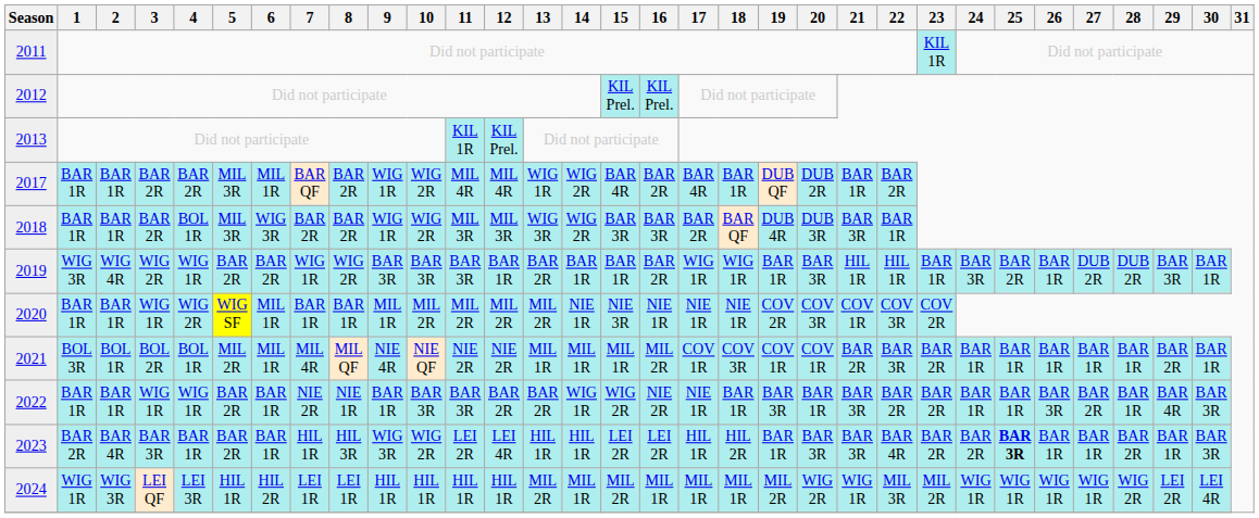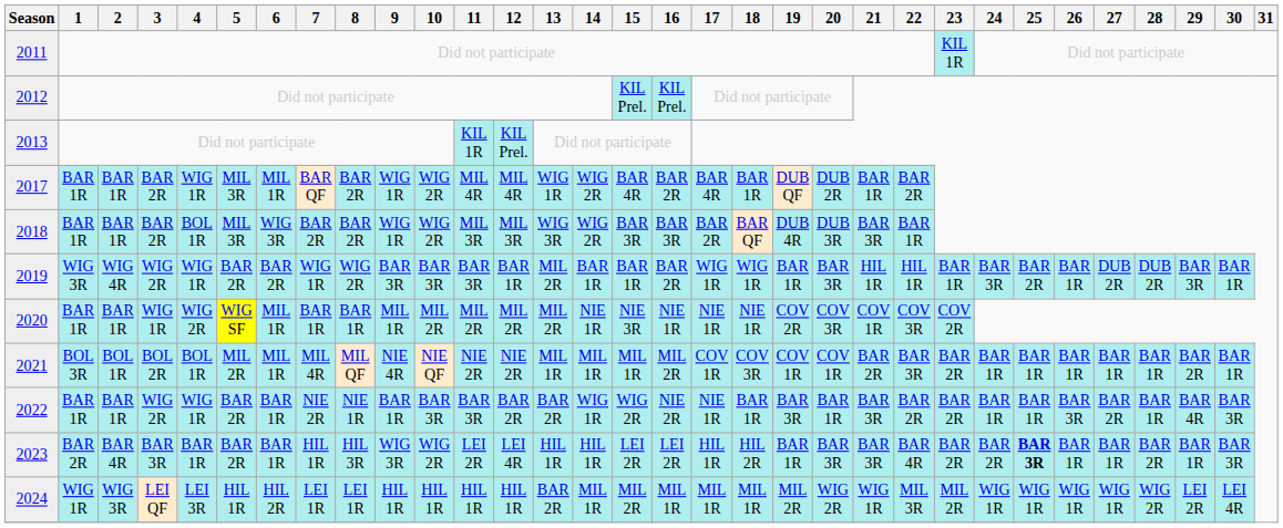 <table class="wikitable" style="width:28%; margin:0; font-size:84%">
 <tr>
 <th>Season</th>
 <th>1</th>
 <th>2</th>
 <th>3</th>
 <th>4</th>
 <th>5</th>
 <th>6</th>
 <th>7</th>
 <th>8</th>
 <th>9</th>
 <th>10</th>
 <th>11</th>
 <th>12</th>
 <th>13</th>
 <th>14</th>
 <th>15</th>
 <th>16</th>
 <th>17</th>
 <th>18</th>
 <th>19</th>
 <th>20</th>
 <th>21</th>
 <th>22</th>
 <th>23</th>
 <th>24</th>
 <th>25</th>
 <th>26</th>
 <th>27</th>
 <th>28</th>
 <th>29</th>
 <th>30</th>
 <th>31</th>
 </tr>
 <tr>
 <td style="text-align:center; background:#efefef;"><a href='#'>2011</a></td>
 <td colspan="22" style="text-align:center; color:#ccc;">Did not participate</td>
 <td style="text-align:center; background:#afeeee;"><a href='#'>KIL</a><br>1R</td>
 <td colspan="8" style="text-align:center; color:#ccc;">Did not participate</td>
 </tr>
 <tr>
 <td style="text-align:center; background:#efefef;"><a href='#'>2012</a><br></td>
 <td colspan="14" style="text-align:center; color:#ccc;">Did not participate</td>
 <td style="text-align:center; background:#afeeee;"><a href='#'>KIL</a><br>Prel.</td>
 <td style="text-align:center; background:#afeeee;"><a href='#'>KIL</a><br>Prel.</td>
 <td colspan="4" style="text-align:center; color:#ccc;">Did not participate</td>
 </tr>
 <tr>
 <td style="text-align:center; background:#efefef;"><a href='#'>2013</a> <br></td>
 <td colspan="10" style="text-align:center; color:#ccc;">Did not participate</td>
 <td style="text-align:center; background:#afeeee;"><a href='#'>KIL</a><br>1R</td>
 <td style="text-align:center; background:#afeeee;"><a href='#'>KIL</a><br>Prel.</td>
 <td colspan="4" style="text-align:center; color:#ccc;">Did not participate</td>
 </tr>
 <tr>
 <td style="text-align:center; background:#efefef;"><a href='#'>2017</a></td>
 <td style="text-align:center; background:#afeeee;"><a href='#'>BAR</a><br>1R</td>
 <td style="text-align:center; background:#afeeee;"><a href='#'>BAR</a><br>1R</td>
 <td style="text-align:center; background:#afeeee;"><a href='#'>BAR</a><br>2R</td>
-<td style="text-align:center; background:#afeeee;"><a href='#'>BAR</a><br>2R</td>
+<td style="text-align:center; background:#afeeee;"><a href='#'>WIG</a><br>1R</td>
 <td style="text-align:center; background:#afeeee;"><a href='#'>MIL</a><br>3R</td>
 <td style="text-align:center; background:#afeeee;"><a href='#'>MIL</a><br>1R</td>
 <td style="text-align:center; background:#ffebcd;"><a href='#'>BAR</a><br>QF</td>
 <td style="text-align:center; background:#afeeee;"><a href='#'>BAR</a><br>2R</td>
 <td style="text-align:center; background:#afeeee;"><a href='#'>WIG</a><br>1R</td>
 <td style="text-align:center; background:#afeeee;"><a href='#'>WIG</a><br>2R</td>
 <td style="text-align:center; background:#afeeee;"><a href='#'>MIL</a><br>4R</td>
 <td style="text-align:center; background:#afeeee;"><a href='#'>MIL</a><br>4R</td>
 <td style="text-align:center; background:#afeeee;"><a href='#'>WIG</a><br>1R</td>
 <td style="text-align:center; background:#afeeee;"><a href='#'>WIG</a><br>2R</td>
 <td style="text-align:center; background:#afeeee;"><a href='#'>BAR</a><br>4R</td>
 <td style="text-align:center; background:#afeeee;"><a href='#'>BAR</a><br>2R</td>
 <td style="text-align:center; background:#afeeee;"><a href='#'>BAR</a><br>4R</td>
 <td style="text-align:center; background:#afeeee;"><a href='#'>BAR</a><br>1R</td>
 <td style="text-align:center; background:#ffebcd;"><a href='#'>DUB</a><br>QF</td>
 <td style="text-align:center; background:#afeeee;"><a href='#'>DUB</a><br>2R</td>
 <td style="text-align:center; background:#afeeee;"><a href='#'>BAR</a><br>1R</td>
 <td style="text-align:center; background:#afeeee;"><a href='#'>BAR</a><br>2R</td>
 </tr>
 <tr>
 <td style="text-align:center; background:#efefef;"><a href='#'>2018</a></td>
 <td style="text-align:center; background:#afeeee;"><a href='#'>BAR</a><br>1R</td>
 <td style="text-align:center; background:#afeeee;"><a href='#'>BAR</a><br>1R</td>
 <td style="text-align:center; background:#afeeee;"><a href='#'>BAR</a><br>2R</td>
 <td style="text-align:center; background:#afeeee;"><a href='#'>BOL</a><br>1R</td>
 <td style="text-align:center; background:#afeeee;"><a href='#'>MIL</a><br>3R</td>
 <td style="text-align:center; background:#afeeee;"><a href='#'>WIG</a><br>3R</td>
 <td style="text-align:center; background:#afeeee;"><a href='#'>BAR</a><br>2R</td>
 <td style="text-align:center; background:#afeeee;"><a href='#'>BAR</a><br>2R</td>
 <td style="text-align:center; background:#afeeee;"><a href='#'>WIG</a><br>1R</td>
 <td style="text-align:center; background:#afeeee;"><a href='#'>WIG</a><br>2R</td>
 <td style="text-align:center; background:#afeeee;"><a href='#'>MIL</a><br>3R</td>
 <td style="text-align:center; background:#afeeee;"><a href='#'>MIL</a><br>3R</td>
 <td style="text-align:center; background:#afeeee;"><a href='#'>WIG</a><br>3R</td>
 <td style="text-align:center; background:#afeeee;"><a href='#'>WIG</a><br>2R</td>
 <td style="text-align:center; background:#afeeee;"><a href='#'>BAR</a><br>3R</td>
 <td style="text-align:center; background:#afeeee;"><a href='#'>BAR</a><br>3R</td>
 <td style="text-align:center; background:#afeeee;"><a href='#'>BAR</a><br>2R</td>
 <td style="text-align:center; background:#ffebcd;"><a href='#'>BAR</a><br>QF</td>
 <td style="text-align:center; background:#afeeee;"><a href='#'>DUB</a><br>4R</td>
 <td style="text-align:center; background:#afeeee;"><a href='#'>DUB</a><br>3R</td>
 <td style="text-align:center; background:#afeeee;"><a href='#'>BAR</a><br>3R</td>
 <td style="text-align:center; background:#afeeee;"><a href='#'>BAR</a><br>1R</td>
 </tr>
 <tr>
 <td style="text-align:center; background:#efefef;"><a href='#'>2019</a></td>
 <td style="text-align:center; background:#afeeee;"><a href='#'>WIG</a><br>3R</td>
 <td style="text-align:center; background:#afeeee;"><a href='#'>WIG</a><br>4R</td>
 <td style="text-align:center; background:#afeeee;"><a href='#'>WIG</a><br>2R</td>
 <td style="text-align:center; background:#afeeee;"><a href='#'>WIG</a><br>1R</td>
 <td style="text-align:center; background:#afeeee;"><a href='#'>BAR</a><br>2R</td>
 <td style="text-align:center; background:#afeeee;"><a href='#'>BAR</a><br>2R</td>
 <td style="text-align:center; background:#afeeee;"><a href='#'>WIG</a><br>1R</td>
 <td style="text-align:center; background:#afeeee;"><a href='#'>WIG</a><br>2R</td>
 <td style="text-align:center; background:#afeeee;"><a href='#'>BAR</a><br>3R</td>
 <td style="text-align:center; background:#afeeee;"><a href='#'>BAR</a><br>3R</td>
 <td style="text-align:center; background:#afeeee;"><a href='#'>BAR</a><br>3R</td>
 <td style="text-align:center; background:#afeeee;"><a href='#'>BAR</a><br>1R</td>
-<td style="text-align:center; background:#afeeee;"><a href='#'>BAR</a><br>2R</td>
+<td style="text-align:center; background:#afeeee;"><a href='#'>MIL</a><br>2R</td>
 <td style="text-align:center; background:#afeeee;"><a href='#'>BAR</a><br>1R</td>
 <td style="text-align:center; background:#afeeee;"><a href='#'>BAR</a><br>1R</td>
 <td style="text-align:center; background:#afeeee;"><a href='#'>BAR</a><br>2R</td>
 <td style="text-align:center; background:#afeeee;"><a href='#'>WIG</a><br>1R</td>
 <td style="text-align:center; background:#afeeee;"><a href='#'>WIG</a><br>1R</td>
 <td style="text-align:center; background:#afeeee;"><a href='#'>BAR</a><br>1R</td>
 <td style="text-align:center; background:#afeeee;"><a href='#'>BAR</a><br>3R</td>
 <td style="text-align:center; background:#afeeee;"><a href='#'>HIL</a><br>1R</td>
 <td style="text-align:center; background:#afeeee;"><a href='#'>HIL</a><br>1R</td>
 <td style="text-align:center; background:#afeeee;"><a href='#'>BAR</a><br>1R</td>
 <td style="text-align:center; background:#afeeee;"><a href='#'>BAR</a><br>3R</td>
 <td style="text-align:center; background:#afeeee;"><a href='#'>BAR</a><br>2R</td>
 <td style="text-align:center; background:#afeeee;"><a href='#'>BAR</a><br>1R</td>
 <td style="text-align:center; background:#afeeee;"><a href='#'>DUB</a><br>2R</td>
 <td style="text-align:center; background:#afeeee;"><a href='#'>DUB</a><br>2R</td>
 <td style="text-align:center; background:#afeeee;"><a href='#'>BAR</a><br>3R</td>
 <td style="text-align:center; background:#afeeee;"><a href='#'>BAR</a><br>1R</td>
 </tr>
 <tr>
 <td style="text-align:center; background:#efefef;"><a href='#'>2020</a></td>
 <td style="text-align:center; background:#afeeee;"><a href='#'>BAR</a><br>1R</td>
 <td style="text-align:center; background:#afeeee;"><a href='#'>BAR</a><br>1R</td>
 <td style="text-align:center; background:#afeeee;"><a href='#'>WIG</a><br>1R</td>
 <td style="text-align:center; background:#afeeee;"><a href='#'>WIG</a><br>2R</td>
 <td style="text-align:center; background:yellow;"><a href='#'>WIG</a><br>SF</td>
 <td style="text-align:center; background:#afeeee;"><a href='#'>MIL</a><br>1R</td>
 <td style="text-align:center; background:#afeeee;"><a href='#'>BAR</a><br>1R</td>
 <td style="text-align:center; background:#afeeee;"><a href='#'>BAR</a><br>1R</td>
 <td style="text-align:center; background:#afeeee;"><a href='#'>MIL</a><br>1R</td>
 <td style="text-align:center; background:#afeeee;"><a href='#'>MIL</a><br>2R</td>
 <td style="text-align:center; background:#afeeee;"><a href='#'>MIL</a><br>2R</td>
 <td style="text-align:center; background:#afeeee;"><a href='#'>MIL</a><br>2R</td>
 <td style="text-align:center; background:#afeeee;"><a href='#'>MIL</a><br>2R</td>
 <td style="text-align:center; background:#afeeee;"><a href='#'>NIE</a><br>1R</td>
 <td style="text-align:center; background:#afeeee;"><a href='#'>NIE</a><br>3R</td>
 <td style="text-align:center; background:#afeeee;"><a href='#'>NIE</a><br>1R</td>
 <td style="text-align:center; background:#afeeee;"><a href='#'>NIE</a><br>1R</td>
 <td style="text-align:center; background:#afeeee;"><a href='#'>NIE</a><br>1R</td>
 <td style="text-align:center; background:#afeeee;"><a href='#'>COV</a><br>2R</td>
 <td style="text-align:center; background:#afeeee;"><a href='#'>COV</a><br>3R</td>
 <td style="text-align:center; background:#afeeee;"><a href='#'>COV</a><br>1R</td>
 <td style="text-align:center; background:#afeeee;"><a href='#'>COV</a><br>3R</td>
 <td style="text-align:center; background:#afeeee;"><a href='#'>COV</a><br>2R</td>
 </tr>
 <tr>
 <td style="text-align:center; background:#efefef;"><a href='#'>2021</a></td>
 <td style="text-align:center; background:#afeeee;"><a href='#'>BOL</a><br>3R</td>
 <td style="text-align:center; background:#afeeee;"><a href='#'>BOL</a><br>1R</td>
 <td style="text-align:center; background:#afeeee;"><a href='#'>BOL</a><br>2R</td>
 <td style="text-align:center; background:#afeeee;"><a href='#'>BOL</a><br>1R</td>
 <td style="text-align:center; background:#afeeee;"><a href='#'>MIL</a><br>2R</td>
 <td style="text-align:center; background:#afeeee;"><a href='#'>MIL</a><br>1R</td>
 <td style="text-align:center; background:#afeeee;"><a href='#'>MIL</a><br>4R</td>
 <td style="text-align:center; background:#ffebcd;"><a href='#'>MIL</a><br>QF</td>
 <td style="text-align:center; background:#afeeee;"><a href='#'>NIE</a><br>4R</td>
 <td style="text-align:center; background:#ffebcd;"><a href='#'>NIE</a><br>QF</td>
 <td style="text-align:center; background:#afeeee;"><a href='#'>NIE</a><br>2R</td>
 <td style="text-align:center; background:#afeeee;"><a href='#'>NIE</a><br>2R</td>
 <td style="text-align:center; background:#afeeee;"><a href='#'>MIL</a><br>1R</td>
 <td style="text-align:center; background:#afeeee;"><a href='#'>MIL</a><br>1R</td>
 <td style="text-align:center; background:#afeeee;"><a href='#'>MIL</a><br>1R</td>
 <td style="text-align:center; background:#afeeee;"><a href='#'>MIL</a><br>2R</td>
 <td style="text-align:center; background:#afeeee;"><a href='#'>COV</a><br>1R</td>
 <td style="text-align:center; background:#afeeee;"><a href='#'>COV</a><br>3R</td>
 <td style="text-align:center; background:#afeeee;"><a href='#'>COV</a><br>1R</td>
 <td style="text-align:center; background:#afeeee;"><a href='#'>COV</a><br>1R</td>
 <td style="text-align:center; background:#afeeee;"><a href='#'>BAR</a><br>2R</td>
 <td style="text-align:center; background:#afeeee;"><a href='#'>BAR</a><br>3R</td>
 <td style="text-align:center; background:#afeeee;"><a href='#'>BAR</a><br>2R</td>
 <td style="text-align:center; background:#afeeee;"><a href='#'>BAR</a><br>1R</td>
 <td style="text-align:center; background:#afeeee;"><a href='#'>BAR</a><br>1R</td>
 <td style="text-align:center; background:#afeeee;"><a href='#'>BAR</a><br>1R</td>
 <td style="text-align:center; background:#afeeee;"><a href='#'>BAR</a><br>1R</td>
 <td style="text-align:center; background:#afeeee;"><a href='#'>BAR</a><br>1R</td>
 <td style="text-align:center; background:#afeeee;"><a href='#'>BAR</a><br>2R</td>
 <td style="text-align:center; background:#afeeee;"><a href='#'>BAR</a><br>1R</td>
 </tr>
 <tr>
 <td style="text-align:center; background:#efefef;"><a href='#'>2022</a></td>
 <td style="text-align:center; background:#afeeee;"><a href='#'>BAR</a><br>1R</td>
 <td style="text-align:center; background:#afeeee;"><a href='#'>BAR</a><br>1R</td>
-<td style="text-align:center; background:#afeeee;"><a href='#'>WIG</a><br>1R</td>
+<td style="text-align:center; background:#afeeee;"><a href='#'>WIG</a><br>2R</td>
 <td style="text-align:center; background:#afeeee;"><a href='#'>WIG</a><br>1R</td>
 <td style="text-align:center; background:#afeeee;"><a href='#'>BAR</a><br>2R</td>
 <td style="text-align:center; background:#afeeee;"><a href='#'>BAR</a><br>1R</td>
 <td style="text-align:center; background:#afeeee;"><a href='#'>NIE</a><br>2R</td>
 <td style="text-align:center; background:#afeeee;"><a href='#'>NIE</a><br>1R</td>
 <td style="text-align:center; background:#afeeee;"><a href='#'>BAR</a><br>1R</td>
 <td style="text-align:center; background:#afeeee;"><a href='#'>BAR</a><br>3R</td>
 <td style="text-align:center; background:#afeeee;"><a href='#'>BAR</a><br>3R</td>
 <td style="text-align:center; background:#afeeee;"><a href='#'>BAR</a><br>2R</td>
 <td style="text-align:center; background:#afeeee;"><a href='#'>BAR</a><br>2R</td>
 <td style="text-align:center; background:#afeeee;"><a href='#'>WIG</a><br>1R</td>
 <td style="text-align:center; background:#afeeee;"><a href='#'>WIG</a><br>2R</td>
 <td style="text-align:center; background:#afeeee;"><a href='#'>NIE</a><br>2R</td>
 <td style="text-align:center; background:#afeeee;"><a href='#'>NIE</a><br>1R</td>
 <td style="text-align:center; background:#afeeee;"><a href='#'>BAR</a><br>1R</td>
 <td style="text-align:center; background:#afeeee;"><a href='#'>BAR</a><br>3R</td>
 <td style="text-align:center; background:#afeeee;"><a href='#'>BAR</a><br>1R</td>
 <td style="text-align:center; background:#afeeee;"><a href='#'>BAR</a><br>3R</td>
 <td style="text-align:center; background:#afeeee;"><a href='#'>BAR</a><br>2R</td>
 <td style="text-align:center; background:#afeeee;"><a href='#'>BAR</a><br>2R</td>
 <td style="text-align:center; background:#afeeee;"><a href='#'>BAR</a><br>1R</td>
 <td style="text-align:center; background:#afeeee;"><a href='#'>BAR</a><br>1R</td>
 <td style="text-align:center; background:#afeeee;"><a href='#'>BAR</a><br>3R</td>
 <td style="text-align:center; background:#afeeee;"><a href='#'>BAR</a><br>2R</td>
 <td style="text-align:center; background:#afeeee;"><a href='#'>BAR</a><br>1R</td>
 <td style="text-align:center; background:#afeeee;"><a href='#'>BAR</a><br>4R</td>
 <td style="text-align:center; background:#afeeee;"><a href='#'>BAR</a><br>3R</td>
 </tr>
 <tr>
 <td style="text-align:center; background:#efefef;"><a href='#'>2023</a></td>
 <td style="text-align:center; background:#afeeee;"><a href='#'>BAR</a><br>2R</td>
 <td style="text-align:center; background:#afeeee;"><a href='#'>BAR</a><br>4R</td>
 <td style="text-align:center; background:#afeeee;"><a href='#'>BAR</a><br>3R</td>
 <td style="text-align:center; background:#afeeee;"><a href='#'>BAR</a><br>1R</td>
 <td style="text-align:center; background:#afeeee;"><a href='#'>BAR</a><br>2R</td>
 <td style="text-align:center; background:#afeeee;"><a href='#'>BAR</a><br>1R</td>
 <td style="text-align:center; background:#afeeee;"><a href='#'>HIL</a><br>1R</td>
 <td style="text-align:center; background:#afeeee;"><a href='#'>HIL</a><br>3R</td>
 <td style="text-align:center; background:#afeeee;"><a href='#'>WIG</a><br>3R</td>
 <td style="text-align:center; background:#afeeee;"><a href='#'>WIG</a><br>2R</td>
 <td style="text-align:center; background:#afeeee;"><a href='#'>LEI</a><br>2R</td>
 <td style="text-align:center; background:#afeeee;"><a href='#'>LEI</a><br>4R</td>
 <td style="text-align:center; background:#afeeee;"><a href='#'>HIL</a><br>1R</td>
 <td style="text-align:center; background:#afeeee;"><a href='#'>HIL</a><br>1R</td>
 <td style="text-align:center; background:#afeeee;"><a href='#'>LEI</a><br>2R</td>
 <td style="text-align:center; background:#afeeee;"><a href='#'>LEI</a><br>2R</td>
 <td style="text-align:center; background:#afeeee;"><a href='#'>HIL</a><br>1R</td>
 <td style="text-align:center; background:#afeeee;"><a href='#'>HIL</a><br>2R</td>
 <td style="text-align:center; background:#afeeee;"><a href='#'>BAR</a><br>1R</td>
 <td style="text-align:center; background:#afeeee;"><a href='#'>BAR</a><br>3R</td>
 <td style="text-align:center; background:#afeeee;"><a href='#'>BAR</a><br>3R</td>
 <td style="text-align:center; background:#afeeee;"><a href='#'>BAR</a><br>4R</td>
 <td style="text-align:center; background:#afeeee;"><a href='#'>BAR</a><br>2R</td>
 <td style="text-align:center; background:#afeeee;"><a href='#'>BAR</a><br>2R</td>
 <td style="text-align:center; background:#afeeee;"><strong><a href='#'>BAR</a><br>3R</strong></td>
 <td style="text-align:center; background:#afeeee;"><a href='#'>BAR</a><br>1R</td>
 <td style="text-align:center; background:#afeeee;"><a href='#'>BAR</a><br>1R</td>
 <td style="text-align:center; background:#afeeee;"><a href='#'>BAR</a><br>2R</td>
 <td style="text-align:center; background:#afeeee;"><a href='#'>BAR</a><br>1R</td>
 <td style="text-align:center; background:#afeeee;"><a href='#'>BAR</a><br>3R</td>
 </tr>
 <tr>
 <td style="text-align:center; background:#efefef;"><a href='#'>2024</a></td>
 <td style="text-align:center; background:#afeeee;"><a href='#'>WIG</a><br>1R</td>
 <td style="text-align:center; background:#afeeee;"><a href='#'>WIG</a><br>3R</td>
 <td style="text-align:center; background:#ffebcd;"><a href='#'>LEI</a><br>QF</td>
 <td style="text-align:center; background:#afeeee;"><a href='#'>LEI</a><br>3R</td>
 <td style="text-align:center; background:#afeeee;"><a href='#'>HIL</a><br>1R</td>
 <td style="text-align:center; background:#afeeee;"><a href='#'>HIL</a><br>2R</td>
 <td style="text-align:center; background:#afeeee;"><a href='#'>LEI</a><br>1R</td>
 <td style="text-align:center; background:#afeeee;"><a href='#'>LEI</a><br>1R</td>
 <td style="text-align:center; background:#afeeee;"><a href='#'>HIL</a><br>1R</td>
 <td style="text-align:center; background:#afeeee;"><a href='#'>HIL</a><br>1R</td>
 <td style="text-align:center; background:#afeeee;"><a href='#'>HIL</a><br>1R</td>
 <td style="text-align:center; background:#afeeee;"><a href='#'>HIL</a><br>1R</td>
-<td style="text-align:center; background:#afeeee;"><a href='#'>MIL</a><br>2R</td>
+<td style="text-align:center; background:#afeeee;"><a href='#'>BAR</a><br>2R</td>
 <td style="text-align:center; background:#afeeee;"><a href='#'>MIL</a><br>1R</td>
 <td style="text-align:center; background:#afeeee;"><a href='#'>MIL</a><br>2R</td>
 <td style="text-align:center; background:#afeeee;"><a href='#'>MIL</a><br>1R</td>
 <td style="text-align:center; background:#afeeee;"><a href='#'>MIL</a><br>1R</td>
 <td style="text-align:center; background:#afeeee;"><a href='#'>MIL</a><br>1R</td>
 <td style="text-align:center; background:#afeeee;"><a href='#'>MIL</a><br>2R</td>
 <td style="text-align:center; background:#afeeee;"><a href='#'>WIG</a><br>2R</td>
 <td style="text-align:center; background:#afeeee;"><a href='#'>WIG</a><br>1R</td>
 <td style="text-align:center; background:#afeeee;"><a href='#'>MIL</a><br>3R</td>
 <td style="text-align:center; background:#afeeee;"><a href='#'>MIL</a><br>2R</td>
 <td style="text-align:center; background:#afeeee;"><a href='#'>WIG</a><br>1R</td>
 <td style="text-align:center; background:#afeeee;"><a href='#'>WIG</a><br>1R</td>
 <td style="text-align:center; background:#afeeee;"><a href='#'>WIG</a><br>1R</td>
 <td style="text-align:center; background:#afeeee;"><a href='#'>WIG</a><br>1R</td>
 <td style="text-align:center; background:#afeeee;"><a href='#'>WIG</a><br>2R</td>
 <td style="text-align:center; background:#afeeee;"><a href='#'>LEI</a><br>2R</td>
 <td style="text-align:center; background:#afeeee;"><a href='#'>LEI</a><br>4R</td>
 </tr>
 <tr>
 </tr>
 </table>
